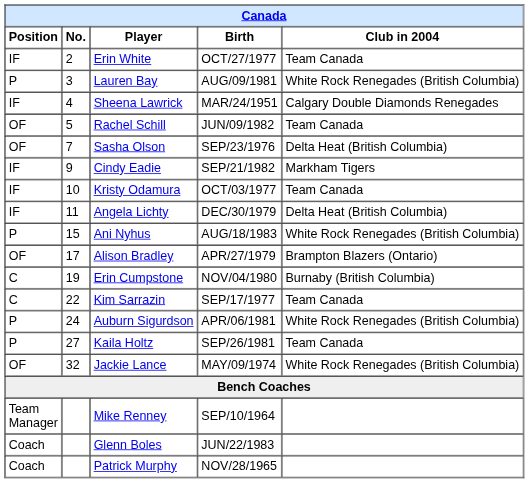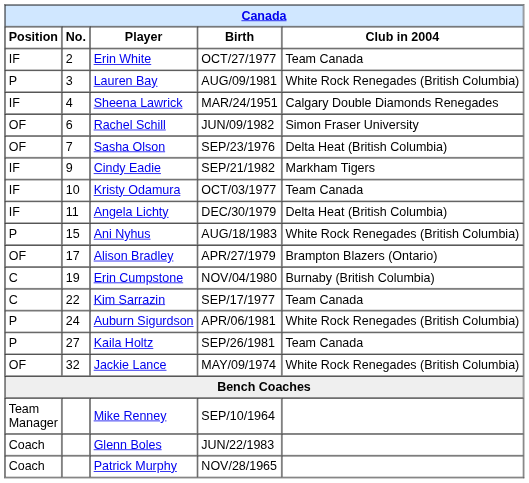 <table border=1 cellpadding=4 cellspacing=0>
 <tr>
 <th colspan=5 bgcolor=#d0e7ff><a href='#'>Canada</a></th>
 </tr>
 <tr>
 <th>Position</th>
 <th>No.</th>
 <th>Player</th>
 <th>Birth</th>
 <th>Club in 2004</th>
 </tr>
 <tr>
 <td>IF</td>
 <td>2</td>
 <td><a href='#'>Erin White</a></td>
 <td>OCT/27/1977</td>
 <td>Team Canada</td>
 </tr>
 <tr>
 <td>P</td>
 <td>3</td>
 <td><a href='#'>Lauren Bay</a></td>
 <td>AUG/09/1981</td>
 <td>White Rock Renegades (British Columbia)</td>
 </tr>
 <tr>
 <td>IF</td>
 <td>4</td>
 <td><a href='#'>Sheena Lawrick</a></td>
 <td>MAR/24/1951</td>
 <td>Calgary Double Diamonds Renegades</td>
 </tr>
 <tr>
 <td>OF</td>
-<td>5</td>
+<td>6</td>
 <td><a href='#'>Rachel Schill</a></td>
 <td>JUN/09/1982</td>
-<td>Team Canada</td>
+<td>Simon Fraser University</td>
 </tr>
 <tr>
 <td>OF</td>
 <td>7</td>
 <td><a href='#'>Sasha Olson</a></td>
 <td>SEP/23/1976</td>
 <td>Delta Heat (British Columbia)</td>
 </tr>
 <tr>
 <td>IF</td>
 <td>9</td>
 <td><a href='#'>Cindy Eadie</a></td>
 <td>SEP/21/1982</td>
 <td>Markham Tigers</td>
 </tr>
 <tr>
 <td>IF</td>
 <td>10</td>
 <td><a href='#'>Kristy Odamura</a></td>
 <td>OCT/03/1977</td>
 <td>Team Canada</td>
 </tr>
 <tr>
 <td>IF</td>
 <td>11</td>
 <td><a href='#'>Angela Lichty</a></td>
 <td>DEC/30/1979</td>
 <td>Delta Heat (British Columbia)</td>
 </tr>
 <tr>
 <td>P</td>
 <td>15</td>
 <td><a href='#'>Ani Nyhus</a></td>
 <td>AUG/18/1983</td>
 <td>White Rock Renegades (British Columbia)</td>
 </tr>
 <tr>
 <td>OF</td>
 <td>17</td>
 <td><a href='#'>Alison Bradley</a></td>
 <td>APR/27/1979</td>
 <td>Brampton Blazers (Ontario)</td>
 </tr>
 <tr>
 <td>C</td>
 <td>19</td>
 <td><a href='#'>Erin Cumpstone</a></td>
 <td>NOV/04/1980</td>
 <td>Burnaby (British Columbia)</td>
 </tr>
 <tr>
 <td>C</td>
 <td>22</td>
 <td><a href='#'>Kim Sarrazin</a></td>
 <td>SEP/17/1977</td>
 <td>Team Canada</td>
 </tr>
 <tr>
 <td>P</td>
 <td>24</td>
 <td><a href='#'>Auburn Sigurdson</a></td>
 <td>APR/06/1981</td>
 <td>White Rock Renegades (British Columbia)</td>
 </tr>
 <tr>
 <td>P</td>
 <td>27</td>
 <td><a href='#'>Kaila Holtz</a></td>
 <td>SEP/26/1981</td>
 <td>Team Canada</td>
 </tr>
 <tr>
 <td>OF</td>
 <td>32</td>
 <td><a href='#'>Jackie Lance</a></td>
 <td>MAY/09/1974</td>
 <td>White Rock Renegades (British Columbia)</td>
 </tr>
 <tr>
 <th colspan=5 bgcolor=#efefef><strong>Bench Coaches</strong></th>
 </tr>
 <tr>
 <td>Team<br> Manager</td>
 <td></td>
 <td><a href='#'>Mike Renney</a></td>
 <td>SEP/10/1964</td>
 <td></td>
 </tr>
 <tr>
 <td>Coach</td>
 <td></td>
 <td><a href='#'>Glenn Boles</a></td>
 <td>JUN/22/1983</td>
 <td></td>
 </tr>
 <tr>
 <td>Coach</td>
 <td></td>
 <td><a href='#'>Patrick Murphy</a></td>
 <td>NOV/28/1965</td>
 <td></td>
 </tr>
 </table>
